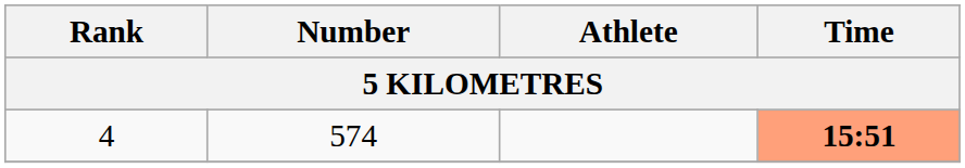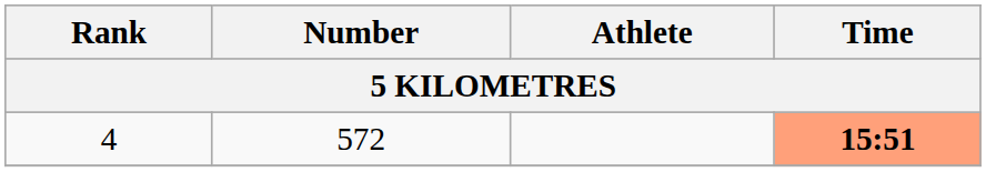 <table class="wikitable" style=" text-align:center; font-size:110%;" width="60%">
 <tr>
 <th>Rank</th>
 <th>Number</th>
 <th>Athlete</th>
 <th>Time</th>
 </tr>
 <tr>
 <th colspan="4">5 KILOMETRES</th>
 </tr>
 <tr>
 <td>4</td>
-<td>574</td>
+<td>572</td>
 <td align=left></td>
 <td style="background: lightsalmon;"><strong>15:51</strong></td>
 </tr>
 <tr>
 </tr>
 </table>
